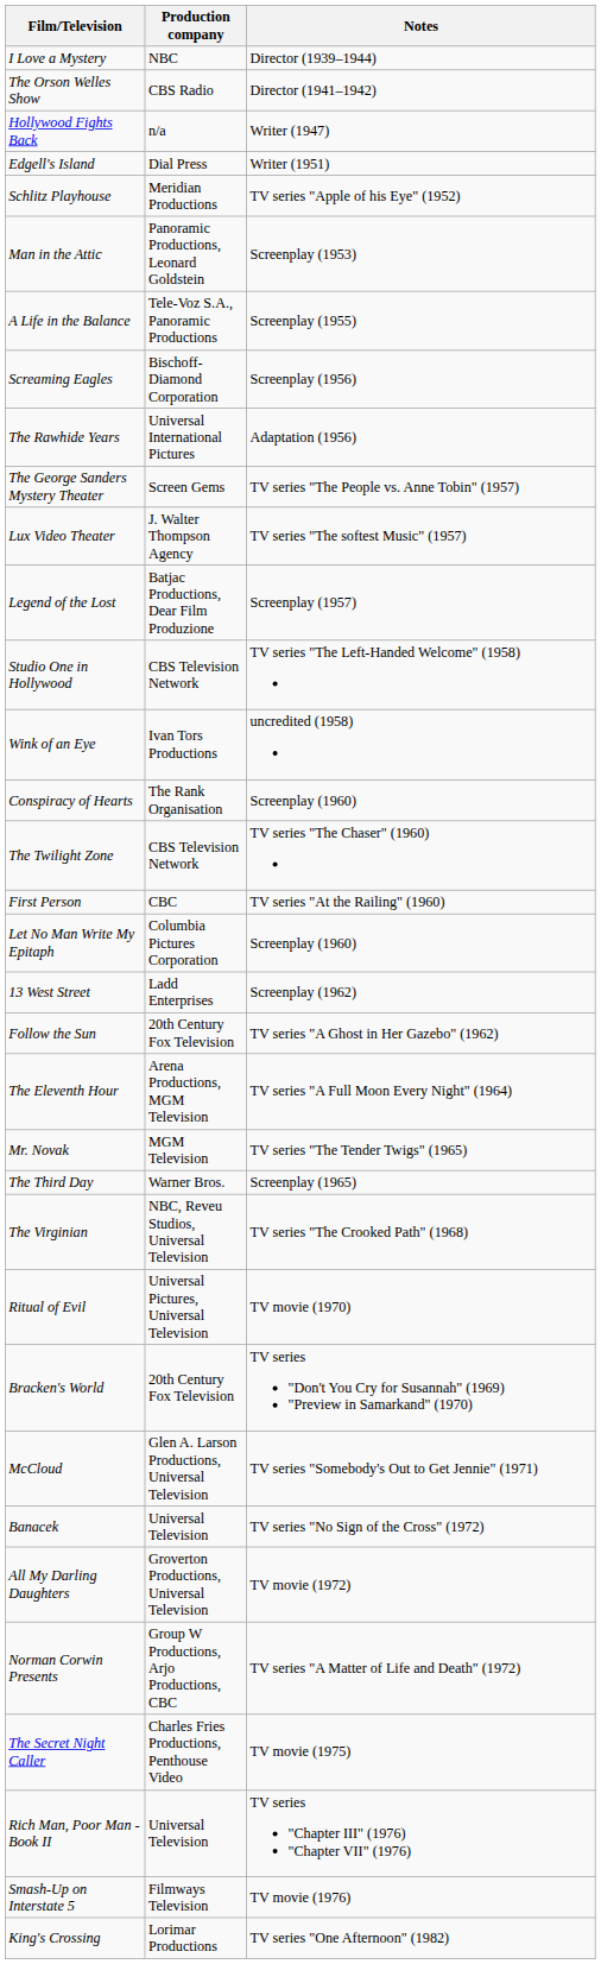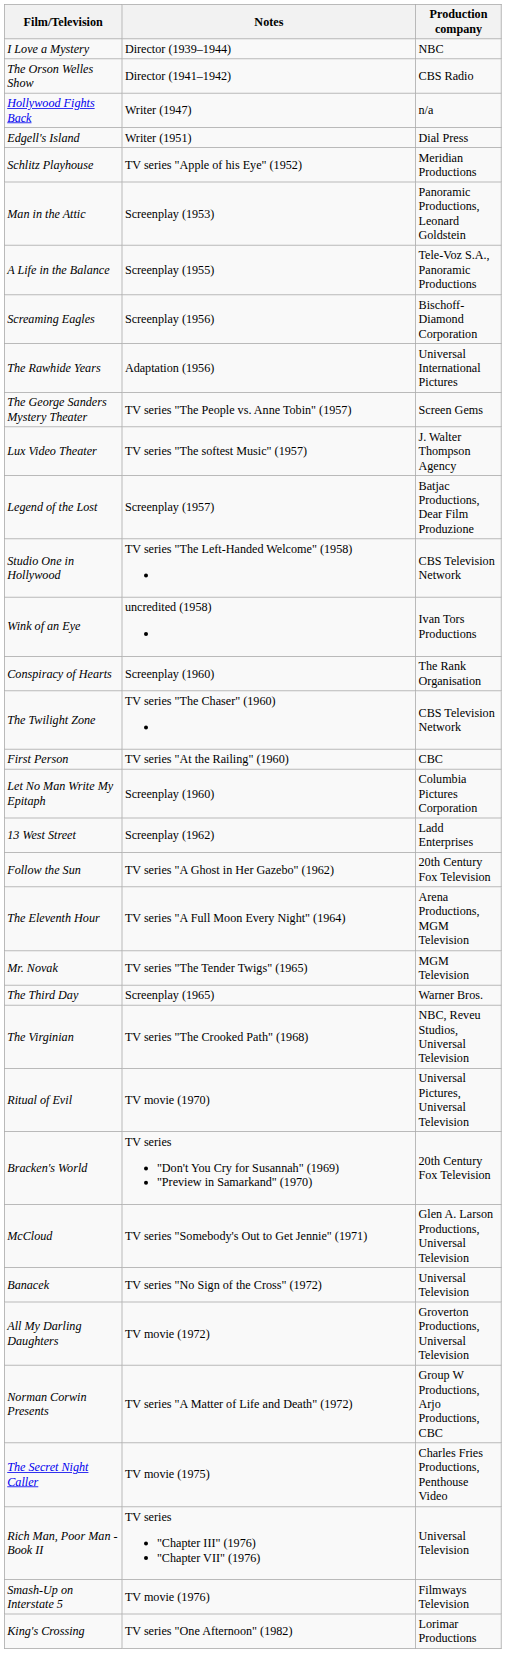 <table class="wikitable" style="font-size: 95%">
 <tr>
 <th width="140">Film/Television</th>
+<th width="360">Notes</th>
 <th width="100">Production company</th>
-<th width="360">Notes</th>
 </tr>
 <tr>
 <td><em>I Love a Mystery</em></td>
+<td>Director (1939–1944)</td>
 <td>NBC</td>
-<td>Director (1939–1944)</td>
 </tr>
 <tr>
 <td><em>The Orson Welles Show</em></td>
+<td>Director (1941–1942)</td>
 <td>CBS Radio</td>
-<td>Director (1941–1942)</td>
 </tr>
 <tr>
 <td><em><a href='#'>Hollywood Fights Back</a></em></td>
+<td>Writer (1947)</td>
 <td>n/a</td>
-<td>Writer (1947)</td>
 </tr>
 <tr>
 <td><em>Edgell's Island</em></td>
+<td>Writer (1951)</td>
 <td>Dial Press</td>
-<td>Writer (1951)</td>
 </tr>
 <tr>
 <td><em>Schlitz Playhouse</em></td>
+<td>TV series "Apple of his Eye" (1952)</td>
 <td>Meridian Productions</td>
-<td>TV series "Apple of his Eye" (1952)</td>
 </tr>
 <tr>
 <td><em>Man in the Attic</em></td>
+<td>Screenplay (1953)</td>
 <td>Panoramic Productions, Leonard Goldstein</td>
-<td>Screenplay (1953)</td>
 </tr>
 <tr>
 <td><em>A Life in the Balance</em></td>
+<td>Screenplay (1955)</td>
 <td>Tele-Voz S.A., Panoramic Productions</td>
-<td>Screenplay (1955)</td>
 </tr>
 <tr>
 <td><em>Screaming Eagles</em></td>
+<td>Screenplay (1956)</td>
 <td>Bischoff-Diamond Corporation</td>
-<td>Screenplay (1956)</td>
 </tr>
 <tr>
 <td><em>The Rawhide Years</em></td>
+<td>Adaptation (1956)</td>
 <td>Universal International Pictures</td>
-<td>Adaptation (1956)</td>
 </tr>
 <tr>
 <td><em>The George Sanders Mystery Theater</em></td>
+<td>TV series "The People vs. Anne Tobin" (1957)</td>
 <td>Screen Gems</td>
-<td>TV series "The People vs. Anne Tobin" (1957)</td>
 </tr>
 <tr>
 <td><em>Lux Video Theater</em></td>
+<td>TV series "The softest Music" (1957)</td>
 <td>J. Walter Thompson Agency</td>
-<td>TV series "The softest Music" (1957)</td>
 </tr>
 <tr>
 <td><em>Legend of the Lost</em></td>
+<td>Screenplay (1957)</td>
 <td>Batjac Productions, Dear Film Produzione</td>
-<td>Screenplay (1957)</td>
 </tr>
 <tr>
 <td><em>Studio One in Hollywood</em></td>
+<td>TV series "The Left-Handed Welcome" (1958)<br><ul><li></li></ul></td>
 <td>CBS Television Network</td>
-<td>TV series "The Left-Handed Welcome" (1958)<br><ul><li></li></ul></td>
 </tr>
 <tr>
 <td><em>Wink of an Eye</em></td>
+<td>uncredited (1958)<br><ul><li></li></ul></td>
 <td>Ivan Tors Productions</td>
-<td>uncredited (1958)<br><ul><li></li></ul></td>
 </tr>
 <tr>
 <td><em>Conspiracy of Hearts</em></td>
+<td>Screenplay (1960)</td>
 <td>The Rank Organisation</td>
-<td>Screenplay (1960)</td>
 </tr>
 <tr>
 <td><em>The Twilight Zone</em></td>
+<td>TV series "The Chaser" (1960)<br><ul><li></li></ul></td>
 <td>CBS Television Network</td>
-<td>TV series "The Chaser" (1960)<br><ul><li></li></ul></td>
 </tr>
 <tr>
 <td><em>First Person</em></td>
+<td>TV series "At the Railing" (1960)</td>
 <td>CBC</td>
-<td>TV series "At the Railing" (1960)</td>
 </tr>
 <tr>
 <td><em>Let No Man Write My Epitaph</em></td>
+<td>Screenplay (1960)</td>
 <td>Columbia Pictures Corporation</td>
-<td>Screenplay (1960)</td>
 </tr>
 <tr>
 <td><em>13 West Street</em></td>
+<td>Screenplay (1962)</td>
 <td>Ladd Enterprises</td>
-<td>Screenplay (1962)</td>
 </tr>
 <tr>
 <td><em>Follow the Sun</em></td>
+<td>TV series "A Ghost in Her Gazebo" (1962)</td>
 <td>20th Century Fox Television</td>
-<td>TV series "A Ghost in Her Gazebo" (1962)</td>
 </tr>
 <tr>
 <td><em>The Eleventh Hour</em></td>
+<td>TV series "A Full Moon Every Night" (1964)</td>
 <td>Arena Productions, MGM Television</td>
-<td>TV series "A Full Moon Every Night" (1964)</td>
 </tr>
 <tr>
 <td><em>Mr. Novak</em></td>
+<td>TV series "The Tender Twigs" (1965)</td>
 <td>MGM Television</td>
-<td>TV series "The Tender Twigs" (1965)</td>
 </tr>
 <tr>
 <td><em>The Third Day</em></td>
+<td>Screenplay (1965)</td>
 <td>Warner Bros.</td>
-<td>Screenplay (1965)</td>
 </tr>
 <tr>
 <td><em>The Virginian</em></td>
+<td>TV series "The Crooked Path" (1968)</td>
 <td>NBC, Reveu Studios, Universal Television</td>
-<td>TV series "The Crooked Path" (1968)</td>
 </tr>
 <tr>
 <td><em>Ritual of Evil</em></td>
+<td>TV movie (1970)</td>
 <td>Universal Pictures, Universal Television</td>
-<td>TV movie (1970)</td>
 </tr>
 <tr>
 <td><em>Bracken's World</em></td>
+<td>TV series<br><ul><li>"Don't You Cry for Susannah" (1969)</li><li>"Preview in Samarkand" (1970)</li></ul></td>
 <td>20th Century Fox Television</td>
-<td>TV series<br><ul><li>"Don't You Cry for Susannah" (1969)</li><li>"Preview in Samarkand" (1970)</li></ul></td>
 </tr>
 <tr>
 <td><em>McCloud</em></td>
+<td>TV series "Somebody's Out to Get Jennie" (1971)</td>
 <td>Glen A. Larson Productions, Universal Television</td>
-<td>TV series "Somebody's Out to Get Jennie" (1971)</td>
 </tr>
 <tr>
 <td><em>Banacek</em></td>
+<td>TV series "No Sign of the Cross" (1972)</td>
 <td>Universal Television</td>
-<td>TV series "No Sign of the Cross" (1972)</td>
 </tr>
 <tr>
 <td><em>All My Darling Daughters</em></td>
+<td>TV movie (1972)</td>
 <td>Groverton Productions, Universal Television</td>
-<td>TV movie (1972)</td>
 </tr>
 <tr>
 <td><em>Norman Corwin Presents</em></td>
+<td>TV series "A Matter of Life and Death" (1972)</td>
 <td>Group W Productions, Arjo Productions, CBC</td>
-<td>TV series "A Matter of Life and Death" (1972)</td>
 </tr>
 <tr>
 <td><em><a href='#'>The Secret Night Caller</a></em></td>
+<td>TV movie (1975)</td>
 <td>Charles Fries Productions, Penthouse Video</td>
-<td>TV movie (1975)</td>
 </tr>
 <tr>
 <td><em>Rich Man, Poor Man - Book II</em></td>
+<td>TV series<br><ul><li>"Chapter III" (1976)</li><li>"Chapter VII" (1976)</li></ul></td>
 <td>Universal Television</td>
-<td>TV series<br><ul><li>"Chapter III" (1976)</li><li>"Chapter VII" (1976)</li></ul></td>
 </tr>
 <tr>
 <td><em>Smash-Up on Interstate 5</em></td>
+<td>TV movie (1976)</td>
 <td>Filmways Television</td>
-<td>TV movie (1976)</td>
 </tr>
 <tr>
 <td><em>King's Crossing</em></td>
+<td>TV series "One Afternoon" (1982)</td>
 <td>Lorimar Productions</td>
-<td>TV series "One Afternoon" (1982)</td>
 </tr>
 </table>
